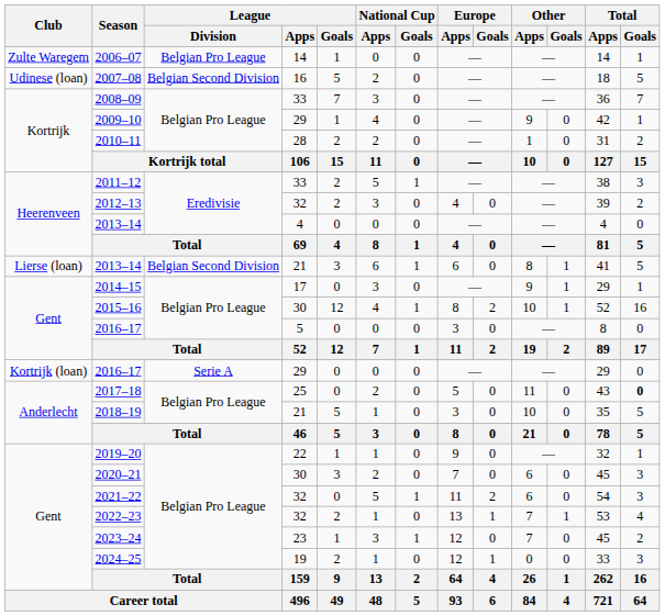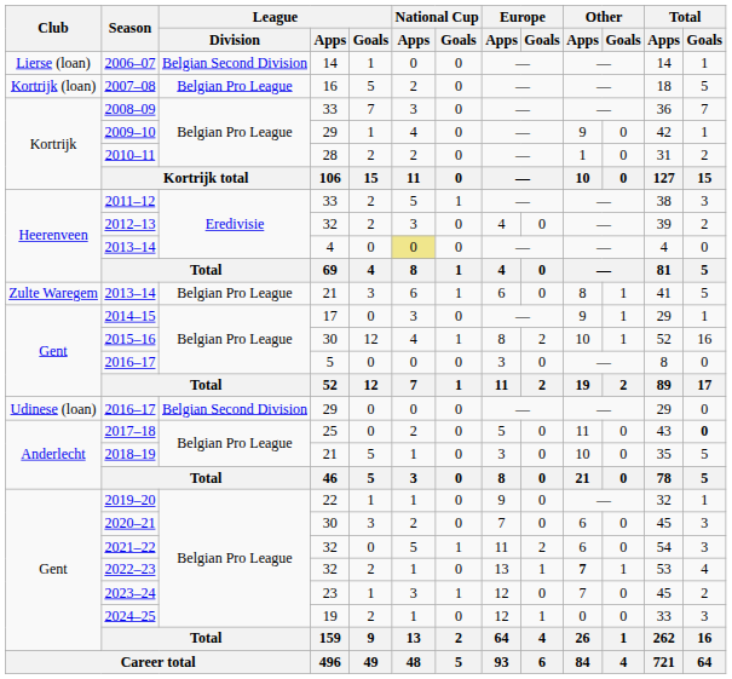 <table class="wikitable" style="text-align:center">
 <tr>
 <th rowspan="2">Club</th>
 <th rowspan="2">Season</th>
 <th colspan="3">League</th>
 <th colspan="2">National Cup</th>
 <th colspan="2">Europe</th>
 <th colspan="2">Other</th>
 <th colspan="2">Total</th>
 </tr>
 <tr>
 <th>Division</th>
 <th>Apps</th>
 <th>Goals</th>
 <th>Apps</th>
 <th>Goals</th>
 <th>Apps</th>
 <th>Goals</th>
 <th>Apps</th>
 <th>Goals</th>
 <th>Apps</th>
 <th>Goals</th>
 </tr>
 <tr>
-<td><a href='#'>Zulte Waregem</a></td>
+<td><a href='#'>Lierse</a> (loan)</td>
 <td><a href='#'>2006–07</a></td>
-<td><a href='#'>Belgian Pro League</a></td>
+<td><a href='#'>Belgian Second Division</a></td>
 <td>14</td>
 <td>1</td>
 <td>0</td>
 <td>0</td>
 <td colspan="2">—</td>
 <td colspan="2">—</td>
 <td>14</td>
 <td>1</td>
 </tr>
 <tr>
-<td><a href='#'>Udinese</a> (loan)</td>
+<td><a href='#'>Kortrijk</a> (loan)</td>
 <td><a href='#'>2007–08</a></td>
-<td><a href='#'>Belgian Second Division</a></td>
+<td><a href='#'>Belgian Pro League</a></td>
 <td>16</td>
 <td>5</td>
 <td>2</td>
 <td>0</td>
 <td colspan="2">—</td>
 <td colspan="2">—</td>
 <td>18</td>
 <td>5</td>
 </tr>
 <tr>
 <td rowspan="4">Kortrijk</td>
 <td><a href='#'>2008–09</a></td>
 <td rowspan="3">Belgian Pro League</td>
 <td>33</td>
 <td>7</td>
 <td>3</td>
 <td>0</td>
 <td colspan="2">—</td>
 <td colspan="2">—</td>
 <td>36</td>
 <td>7</td>
 </tr>
 <tr>
 <td><a href='#'>2009–10</a></td>
 <td>29</td>
 <td>1</td>
 <td>4</td>
 <td>0</td>
 <td colspan="2">—</td>
 <td>9</td>
 <td>0</td>
 <td>42</td>
 <td>1</td>
 </tr>
 <tr>
 <td><a href='#'>2010–11</a></td>
 <td>28</td>
 <td>2</td>
 <td>2</td>
 <td>0</td>
 <td colspan="2">—</td>
 <td>1</td>
 <td>0</td>
 <td>31</td>
 <td>2</td>
 </tr>
 <tr>
 <th colspan="2">Kortrijk total</th>
 <th>106</th>
 <th>15</th>
 <th>11</th>
 <th>0</th>
 <th colspan="2">—</th>
 <th>10</th>
 <th>0</th>
 <th>127</th>
 <th>15</th>
 </tr>
 <tr>
 <td rowspan="4"><a href='#'>Heerenveen</a></td>
 <td><a href='#'>2011–12</a></td>
 <td rowspan="3"><a href='#'>Eredivisie</a></td>
 <td>33</td>
 <td>2</td>
 <td>5</td>
 <td>1</td>
 <td colspan="2">—</td>
 <td colspan="2">—</td>
 <td>38</td>
 <td>3</td>
 </tr>
 <tr>
 <td><a href='#'>2012–13</a></td>
 <td>32</td>
 <td>2</td>
 <td>3</td>
 <td>0</td>
 <td>4</td>
 <td>0</td>
 <td colspan="2">—</td>
 <td>39</td>
 <td>2</td>
 </tr>
 <tr>
 <td><a href='#'>2013–14</a></td>
 <td>4</td>
 <td>0</td>
-<td>0</td>
+<td style="background: khaki;">0</td>
 <td>0</td>
 <td colspan="2">—</td>
 <td colspan="2">—</td>
 <td>4</td>
 <td>0</td>
 </tr>
 <tr>
 <th colspan="2">Total</th>
 <th>69</th>
 <th>4</th>
 <th>8</th>
 <th>1</th>
 <th>4</th>
 <th>0</th>
 <th colspan="2">—</th>
 <th>81</th>
 <th>5</th>
 </tr>
 <tr>
-<td><a href='#'>Lierse</a> (loan)</td>
+<td><a href='#'>Zulte Waregem</a></td>
 <td><a href='#'>2013–14</a></td>
-<td><a href='#'>Belgian Second Division</a></td>
+<td>Belgian Pro League</td>
 <td>21</td>
 <td>3</td>
 <td>6</td>
 <td>1</td>
 <td>6</td>
 <td>0</td>
 <td>8</td>
 <td>1</td>
 <td>41</td>
 <td>5</td>
 </tr>
 <tr>
 <td rowspan="4"><a href='#'>Gent</a></td>
 <td><a href='#'>2014–15</a></td>
 <td rowspan="3">Belgian Pro League</td>
 <td>17</td>
 <td>0</td>
 <td>3</td>
 <td>0</td>
 <td colspan="2">—</td>
 <td>9</td>
 <td>1</td>
 <td>29</td>
 <td>1</td>
 </tr>
 <tr>
 <td><a href='#'>2015–16</a></td>
 <td>30</td>
 <td>12</td>
 <td>4</td>
 <td>1</td>
 <td>8</td>
 <td>2</td>
 <td>10</td>
 <td>1</td>
 <td>52</td>
 <td>16</td>
 </tr>
 <tr>
 <td><a href='#'>2016–17</a></td>
 <td>5</td>
 <td>0</td>
 <td>0</td>
 <td>0</td>
 <td>3</td>
 <td>0</td>
 <td colspan="2">—</td>
 <td>8</td>
 <td>0</td>
 </tr>
 <tr>
 <th colspan="2">Total</th>
 <th>52</th>
 <th>12</th>
 <th>7</th>
 <th>1</th>
 <th>11</th>
 <th>2</th>
 <th>19</th>
 <th>2</th>
 <th>89</th>
 <th>17</th>
 </tr>
 <tr>
-<td><a href='#'>Kortrijk</a> (loan)</td>
+<td><a href='#'>Udinese</a> (loan)</td>
 <td><a href='#'>2016–17</a></td>
-<td><a href='#'>Serie A</a></td>
+<td><a href='#'>Belgian Second Division</a></td>
 <td>29</td>
 <td>0</td>
 <td>0</td>
 <td>0</td>
 <td colspan="2">—</td>
 <td colspan="2">—</td>
 <td>29</td>
 <td>0</td>
 </tr>
 <tr>
 <td rowspan="3"><a href='#'>Anderlecht</a></td>
 <td><a href='#'>2017–18</a></td>
 <td rowspan="2">Belgian Pro League</td>
 <td>25</td>
 <td>0</td>
 <td>2</td>
 <td>0</td>
 <td>5</td>
 <td>0</td>
 <td>11</td>
 <td>0</td>
 <td>43</td>
 <td><strong>0</strong></td>
 </tr>
 <tr>
 <td><a href='#'>2018–19</a></td>
 <td>21</td>
 <td>5</td>
 <td>1</td>
 <td>0</td>
 <td>3</td>
 <td>0</td>
 <td>10</td>
 <td>0</td>
 <td>35</td>
 <td>5</td>
 </tr>
 <tr>
 <th colspan="2">Total</th>
 <th>46</th>
 <th>5</th>
 <th>3</th>
 <th>0</th>
 <th>8</th>
 <th>0</th>
 <th>21</th>
 <th>0</th>
 <th>78</th>
 <th>5</th>
 </tr>
 <tr>
 <td rowspan="7">Gent</td>
 <td><a href='#'>2019–20</a></td>
 <td rowspan="6">Belgian Pro League</td>
 <td>22</td>
 <td>1</td>
 <td>1</td>
 <td>0</td>
 <td>9</td>
 <td>0</td>
 <td colspan="2">—</td>
 <td>32</td>
 <td>1</td>
 </tr>
 <tr>
 <td><a href='#'>2020–21</a></td>
 <td>30</td>
 <td>3</td>
 <td>2</td>
 <td>0</td>
 <td>7</td>
 <td>0</td>
 <td>6</td>
 <td>0</td>
 <td>45</td>
 <td>3</td>
 </tr>
 <tr>
 <td><a href='#'>2021–22</a></td>
 <td>32</td>
 <td>0</td>
 <td>5</td>
 <td>1</td>
 <td>11</td>
 <td>2</td>
 <td>6</td>
 <td>0</td>
 <td>54</td>
 <td>3</td>
 </tr>
 <tr>
 <td><a href='#'>2022–23</a></td>
 <td>32</td>
 <td>2</td>
 <td>1</td>
 <td>0</td>
 <td>13</td>
 <td>1</td>
-<td>7</td>
+<td><strong>7</strong></td>
 <td>1</td>
 <td>53</td>
 <td>4</td>
 </tr>
 <tr>
 <td><a href='#'>2023–24</a></td>
 <td>23</td>
 <td>1</td>
 <td>3</td>
 <td>1</td>
 <td>12</td>
 <td>0</td>
 <td>7</td>
 <td>0</td>
 <td>45</td>
 <td>2</td>
 </tr>
 <tr>
 <td><a href='#'>2024–25</a></td>
 <td>19</td>
 <td>2</td>
 <td>1</td>
 <td>0</td>
 <td>12</td>
 <td>1</td>
 <td>0</td>
 <td>0</td>
 <td>33</td>
 <td>3</td>
 </tr>
 <tr>
 <th colspan="2">Total</th>
 <th>159</th>
 <th>9</th>
 <th>13</th>
 <th>2</th>
 <th>64</th>
 <th>4</th>
 <th>26</th>
 <th>1</th>
 <th>262</th>
 <th>16</th>
 </tr>
 <tr>
 <th colspan="3">Career total</th>
 <th>496</th>
 <th>49</th>
 <th>48</th>
 <th>5</th>
 <th>93</th>
 <th>6</th>
 <th>84</th>
 <th>4</th>
 <th>721</th>
 <th>64</th>
 </tr>
 </table>
